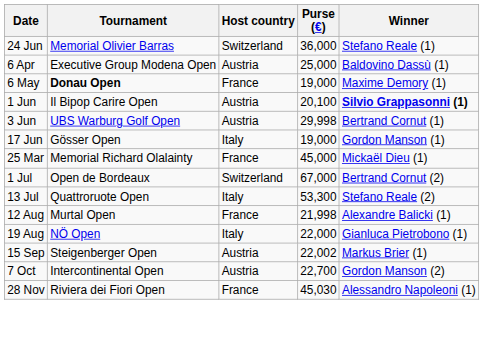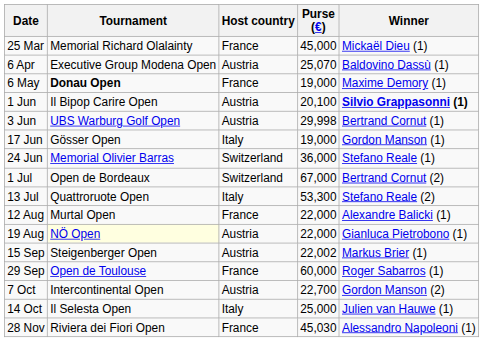 <table class="wikitable" style="font-size:95%;">
 <tr>
 <th>Date</th>
 <th>Tournament</th>
 <th>Host country</th>
 <th>Purse<br>(<a href='#'>€</a>)</th>
 <th>Winner</th>
 </tr>
 <tr>
-<td>24 Jun</td>
-<td><a href='#'>Memorial Olivier Barras</a></td>
-<td>Switzerland</td>
-<td align=right>36,000</td>
-<td> <a href='#'>Stefano Reale</a> (1)</td>
+<td>25 Mar</td>
+<td>Memorial Richard Olalainty</td>
+<td>France</td>
+<td align=right>45,000</td>
+<td> <a href='#'>Mickaël Dieu</a> (1)</td>
 </tr>
 <tr>
 <td>6 Apr</td>
 <td>Executive Group Modena Open</td>
 <td>Austria</td>
-<td align=right>25,000</td>
+<td align=right>25,070</td>
 <td> <a href='#'>Baldovino Dassù</a> (1)</td>
 </tr>
 <tr>
 <td>6 May</td>
 <td><strong>Donau Open</strong></td>
 <td>France</td>
 <td align=right>19,000</td>
 <td> <a href='#'>Maxime Demory</a> (1)</td>
 </tr>
 <tr>
 <td>1 Jun</td>
 <td>Il Bipop Carire Open</td>
 <td>Austria</td>
 <td align=right>20,100</td>
 <td><strong> <a href='#'>Silvio Grappasonni</a> (1)</strong></td>
 </tr>
 <tr>
 <td>3 Jun</td>
 <td><a href='#'>UBS Warburg Golf Open</a></td>
 <td>Austria</td>
 <td align=right>29,998</td>
 <td> <a href='#'>Bertrand Cornut</a> (1)</td>
 </tr>
 <tr>
 <td>17 Jun</td>
 <td>Gösser Open</td>
 <td>Italy</td>
 <td align=right>19,000</td>
 <td> <a href='#'>Gordon Manson</a> (1)</td>
 </tr>
 <tr>
-<td>25 Mar</td>
-<td>Memorial Richard Olalainty</td>
-<td>France</td>
-<td align=right>45,000</td>
-<td> <a href='#'>Mickaël Dieu</a> (1)</td>
+<td>24 Jun</td>
+<td><a href='#'>Memorial Olivier Barras</a></td>
+<td>Switzerland</td>
+<td align=right>36,000</td>
+<td> <a href='#'>Stefano Reale</a> (1)</td>
 </tr>
 <tr>
 <td>1 Jul</td>
 <td>Open de Bordeaux</td>
 <td>Switzerland</td>
 <td align=right>67,000</td>
 <td> <a href='#'>Bertrand Cornut</a> (2)</td>
 </tr>
 <tr>
 <td>13 Jul</td>
 <td>Quattroruote Open</td>
 <td>Italy</td>
 <td align=right>53,300</td>
 <td> <a href='#'>Stefano Reale</a> (2)</td>
 </tr>
 <tr>
 <td>12 Aug</td>
 <td>Murtal Open</td>
 <td>France</td>
-<td align=right>21,998</td>
+<td align=right>22,000</td>
 <td> <a href='#'>Alexandre Balicki</a> (1)</td>
 </tr>
 <tr>
 <td>19 Aug</td>
-<td><a href='#'>NÖ Open</a></td>
-<td>Italy</td>
+<td style="background: lightyellow;"><a href='#'>NÖ Open</a></td>
+<td>Austria</td>
 <td align=right>22,000</td>
 <td> <a href='#'>Gianluca Pietrobono</a> (1)</td>
 </tr>
 <tr>
 <td>15 Sep</td>
 <td>Steigenberger Open</td>
 <td>Austria</td>
 <td align=right>22,002</td>
 <td> <a href='#'>Markus Brier</a> (1)</td>
 </tr>
 <tr>
+<td>29 Sep</td>
+<td><a href='#'>Open de Toulouse</a></td>
+<td>France</td>
+<td align=right>60,000</td>
+<td> <a href='#'>Roger Sabarros</a> (1)</td>
+</tr>
+<tr>
 <td>7 Oct</td>
 <td>Intercontinental Open</td>
 <td>Austria</td>
 <td align=right>22,700</td>
 <td> <a href='#'>Gordon Manson</a> (2)</td>
+</tr>
+<tr>
+<td>14 Oct</td>
+<td>Il Selesta Open</td>
+<td>Italy</td>
+<td align=right>25,000</td>
+<td> <a href='#'>Julien van Hauwe</a> (1)</td>
 </tr>
 <tr>
 <td>28 Nov</td>
 <td>Riviera dei Fiori Open</td>
 <td>France</td>
 <td align=right>45,030</td>
 <td> <a href='#'>Alessandro Napoleoni</a> (1)</td>
 </tr>
 </table>
